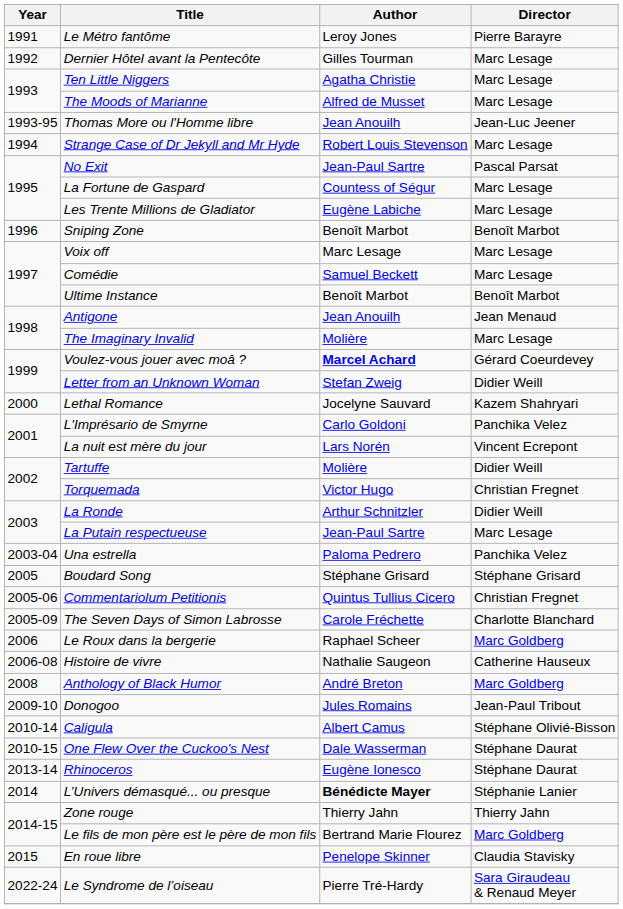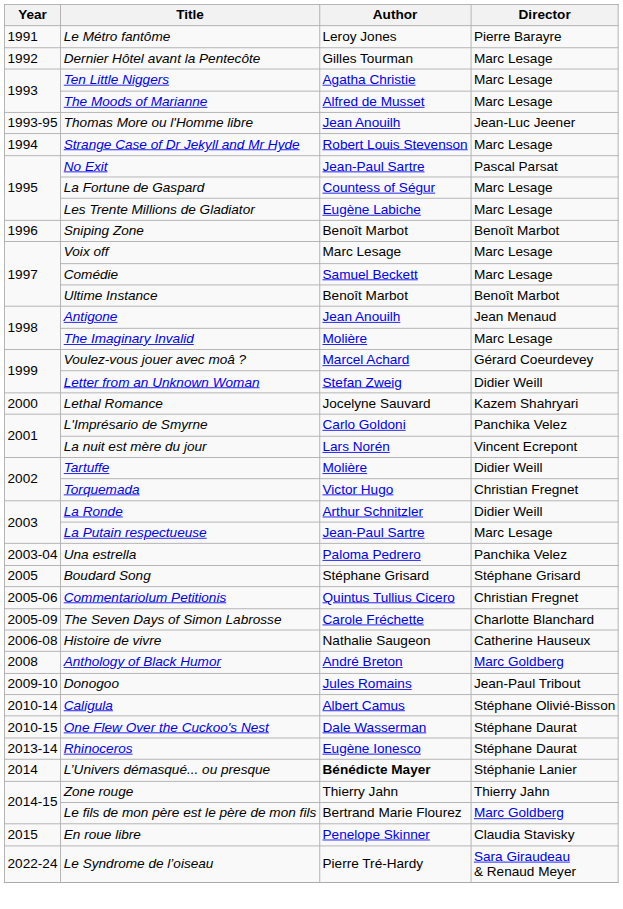 <table class="wikitable sortable">
 <tr>
 <th>Year</th>
 <th>Title</th>
 <th>Author</th>
 <th>Director</th>
 </tr>
 <tr>
 <td>1991</td>
 <td><em>Le Métro fantôme</em></td>
 <td>Leroy Jones</td>
 <td>Pierre Barayre</td>
 </tr>
 <tr>
 <td>1992</td>
 <td><em>Dernier Hôtel avant la Pentecôte</em></td>
 <td>Gilles Tourman</td>
 <td>Marc Lesage</td>
 </tr>
 <tr>
 <td rowspan=2>1993</td>
 <td><em><a href='#'>Ten Little Niggers</a></em></td>
 <td><a href='#'>Agatha Christie</a></td>
 <td>Marc Lesage</td>
 </tr>
 <tr>
 <td><em><a href='#'>The Moods of Marianne</a></em></td>
 <td><a href='#'>Alfred de Musset</a></td>
 <td>Marc Lesage</td>
 </tr>
 <tr>
 <td>1993-95</td>
 <td><em>Thomas More ou l'Homme libre</em></td>
 <td><a href='#'>Jean Anouilh</a></td>
 <td>Jean-Luc Jeener</td>
 </tr>
 <tr>
 <td>1994</td>
 <td><em><a href='#'>Strange Case of Dr Jekyll and Mr Hyde</a></em></td>
 <td><a href='#'>Robert Louis Stevenson</a></td>
 <td>Marc Lesage</td>
 </tr>
 <tr>
 <td rowspan=3>1995</td>
 <td><em><a href='#'>No Exit</a></em></td>
 <td><a href='#'>Jean-Paul Sartre</a></td>
 <td>Pascal Parsat</td>
 </tr>
 <tr>
 <td><em>La Fortune de Gaspard</em></td>
 <td><a href='#'>Countess of Ségur</a></td>
 <td>Marc Lesage</td>
 </tr>
 <tr>
 <td><em>Les Trente Millions de Gladiator</em></td>
 <td><a href='#'>Eugène Labiche</a></td>
 <td>Marc Lesage</td>
 </tr>
 <tr>
 <td>1996</td>
 <td><em>Sniping Zone</em></td>
 <td>Benoît Marbot</td>
 <td>Benoît Marbot</td>
 </tr>
 <tr>
 <td rowspan=3>1997</td>
 <td><em>Voix off</em></td>
 <td>Marc Lesage</td>
 <td>Marc Lesage</td>
 </tr>
 <tr>
 <td><em>Comédie</em></td>
 <td><a href='#'>Samuel Beckett</a></td>
 <td>Marc Lesage</td>
 </tr>
 <tr>
 <td><em>Ultime Instance</em></td>
 <td>Benoît Marbot</td>
 <td>Benoît Marbot</td>
 </tr>
 <tr>
 <td rowspan=2>1998</td>
 <td><em><a href='#'>Antigone</a></em></td>
 <td><a href='#'>Jean Anouilh</a></td>
 <td>Jean Menaud</td>
 </tr>
 <tr>
 <td><em><a href='#'>The Imaginary Invalid</a></em></td>
 <td><a href='#'>Molière</a></td>
 <td>Marc Lesage</td>
 </tr>
 <tr>
 <td rowspan=2>1999</td>
 <td><em>Voulez-vous jouer avec moâ ?</em></td>
-<td><strong><a href='#'>Marcel Achard</a></strong></td>
+<td><a href='#'>Marcel Achard</a></td>
 <td>Gérard Coeurdevey</td>
 </tr>
 <tr>
 <td><em><a href='#'>Letter from an Unknown Woman</a></em></td>
 <td><a href='#'>Stefan Zweig</a></td>
 <td>Didier Weill</td>
 </tr>
 <tr>
 <td>2000</td>
 <td><em>Lethal Romance</em></td>
 <td>Jocelyne Sauvard</td>
 <td>Kazem Shahryari</td>
 </tr>
 <tr>
 <td rowspan=2>2001</td>
 <td><em>L'Imprésario de Smyrne</em></td>
 <td><a href='#'>Carlo Goldoni</a></td>
 <td>Panchika Velez</td>
 </tr>
 <tr>
 <td><em>La nuit est mère du jour</em></td>
 <td><a href='#'>Lars Norén</a></td>
 <td>Vincent Ecrepont</td>
 </tr>
 <tr>
 <td rowspan=2>2002</td>
 <td><em><a href='#'>Tartuffe</a></em></td>
 <td><a href='#'>Molière</a></td>
 <td>Didier Weill</td>
 </tr>
 <tr>
 <td><em><a href='#'>Torquemada</a></em></td>
 <td><a href='#'>Victor Hugo</a></td>
 <td>Christian Fregnet</td>
 </tr>
 <tr>
 <td rowspan=2>2003</td>
 <td><em><a href='#'>La Ronde</a></em></td>
 <td><a href='#'>Arthur Schnitzler</a></td>
 <td>Didier Weill</td>
 </tr>
 <tr>
 <td><em><a href='#'>La Putain respectueuse</a></em></td>
 <td><a href='#'>Jean-Paul Sartre</a></td>
 <td>Marc Lesage</td>
 </tr>
 <tr>
 <td>2003-04</td>
 <td><em>Una estrella</em></td>
 <td><a href='#'>Paloma Pedrero</a></td>
 <td>Panchika Velez</td>
 </tr>
 <tr>
 <td>2005</td>
 <td><em>Boudard Song</em></td>
 <td>Stéphane Grisard</td>
 <td>Stéphane Grisard</td>
 </tr>
 <tr>
 <td>2005-06</td>
 <td><em><a href='#'>Commentariolum Petitionis</a></em></td>
 <td><a href='#'>Quintus Tullius Cicero</a></td>
 <td>Christian Fregnet</td>
 </tr>
 <tr>
 <td>2005-09</td>
 <td><em>The Seven Days of Simon Labrosse</em></td>
 <td><a href='#'>Carole Fréchette</a></td>
 <td>Charlotte Blanchard</td>
 </tr>
 <tr>
-<td>2006</td>
-<td><em>Le Roux dans la bergerie</em></td>
-<td>Raphael Scheer</td>
-<td><a href='#'>Marc Goldberg</a></td>
-</tr>
-<tr>
 <td>2006-08</td>
 <td><em>Histoire de vivre</em></td>
 <td>Nathalie Saugeon</td>
 <td>Catherine Hauseux</td>
 </tr>
 <tr>
 <td>2008</td>
 <td><em><a href='#'>Anthology of Black Humor</a></em></td>
 <td><a href='#'>André Breton</a></td>
 <td><a href='#'>Marc Goldberg</a></td>
 </tr>
 <tr>
 <td>2009-10</td>
 <td><em>Donogoo</em></td>
 <td><a href='#'>Jules Romains</a></td>
 <td>Jean-Paul Tribout</td>
 </tr>
 <tr>
 <td>2010-14</td>
 <td><em><a href='#'>Caligula</a></em></td>
 <td><a href='#'>Albert Camus</a></td>
 <td>Stéphane Olivié-Bisson</td>
 </tr>
 <tr>
 <td>2010-15</td>
 <td><em><a href='#'>One Flew Over the Cuckoo's Nest</a></em></td>
 <td><a href='#'>Dale Wasserman</a></td>
 <td>Stéphane Daurat</td>
 </tr>
 <tr>
 <td>2013-14</td>
 <td><em><a href='#'>Rhinoceros</a></em></td>
 <td><a href='#'>Eugène Ionesco</a></td>
 <td>Stéphane Daurat</td>
 </tr>
 <tr>
 <td>2014</td>
 <td><em>L’Univers démasqué... ou presque</em></td>
 <td><strong>Bénédicte Mayer</strong></td>
 <td>Stéphanie Lanier</td>
 </tr>
 <tr>
 <td rowspan=2>2014-15</td>
 <td><em>Zone rouge</em></td>
 <td>Thierry Jahn</td>
 <td>Thierry Jahn</td>
 </tr>
 <tr>
 <td><em>Le fils de mon père est le père de mon fils</em></td>
 <td>Bertrand Marie Flourez</td>
 <td><a href='#'>Marc Goldberg</a></td>
 </tr>
 <tr>
 <td>2015</td>
 <td><em>En roue libre</em></td>
 <td><a href='#'>Penelope Skinner</a></td>
 <td>Claudia Stavisky</td>
 </tr>
 <tr>
 <td>2022-24</td>
 <td><em>Le Syndrome de l’oiseau</em></td>
 <td>Pierre Tré-Hardy</td>
 <td><a href='#'>Sara Giraudeau</a><br> & Renaud Meyer</td>
 </tr>
 <tr>
 </tr>
 </table>
